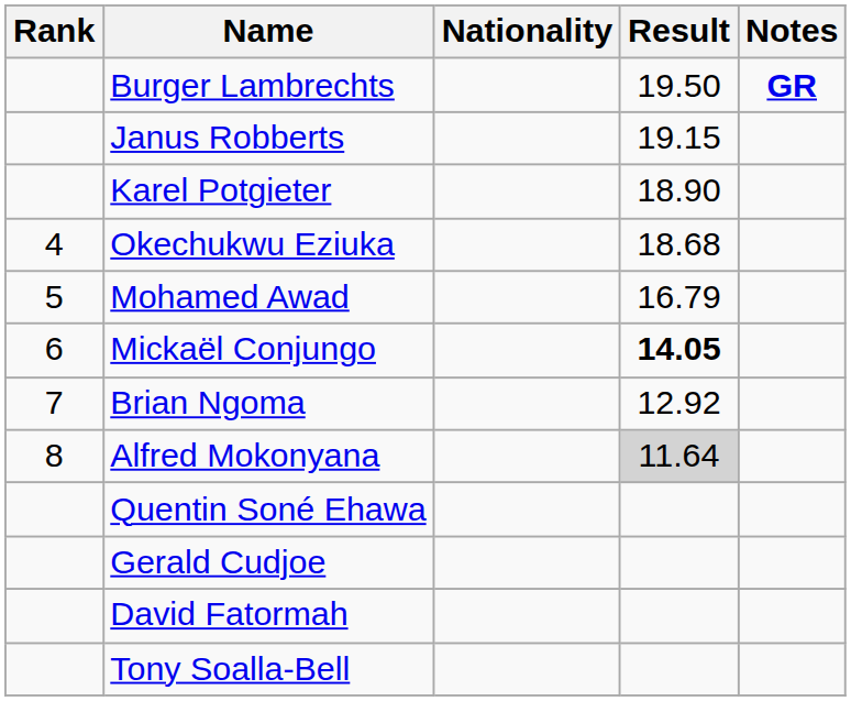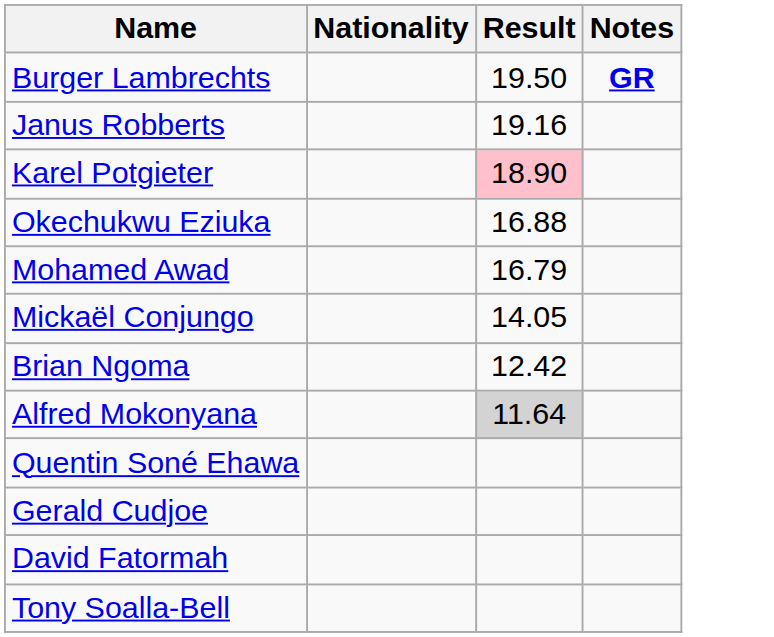 <table class="wikitable sortable" style="text-align:center">
 <tr>
-<th>Rank</th>
 <th>Name</th>
 <th>Nationality</th>
 <th>Result</th>
 <th>Notes</th>
 </tr>
 <tr>
-<td></td>
 <td align=left><a href='#'>Burger Lambrechts</a></td>
 <td align=left></td>
 <td>19.50</td>
 <td><strong><a href='#'>GR</a></strong></td>
 </tr>
 <tr>
-<td></td>
 <td align=left><a href='#'>Janus Robberts</a></td>
 <td align=left></td>
-<td>19.15</td>
+<td>19.16</td>
 <td></td>
 </tr>
 <tr>
-<td></td>
 <td align=left><a href='#'>Karel Potgieter</a></td>
 <td align=left></td>
-<td>18.90</td>
+<td style="background: pink;">18.90</td>
 <td></td>
 </tr>
 <tr>
-<td>4</td>
 <td align=left><a href='#'>Okechukwu Eziuka</a></td>
 <td align=left></td>
-<td>18.68</td>
+<td>16.88</td>
 <td></td>
 </tr>
 <tr>
-<td>5</td>
 <td align=left><a href='#'>Mohamed Awad</a></td>
 <td align=left></td>
 <td>16.79</td>
 <td></td>
 </tr>
 <tr>
-<td>6</td>
 <td align=left><a href='#'>Mickaël Conjungo</a></td>
 <td align=left></td>
-<td><strong>14.05</strong></td>
+<td>14.05</td>
 <td></td>
 </tr>
 <tr>
-<td>7</td>
 <td align=left><a href='#'>Brian Ngoma</a></td>
 <td align=left></td>
-<td>12.92</td>
+<td>12.42</td>
 <td></td>
 </tr>
 <tr>
-<td>8</td>
 <td align=left><a href='#'>Alfred Mokonyana</a></td>
 <td align=left></td>
 <td style="background: lightgrey;">11.64</td>
 <td></td>
 </tr>
 <tr>
-<td></td>
 <td align=left><a href='#'>Quentin Soné Ehawa</a></td>
 <td align=left></td>
 <td></td>
 <td></td>
 </tr>
 <tr>
-<td></td>
 <td align=left><a href='#'>Gerald Cudjoe</a></td>
 <td align=left></td>
 <td></td>
 <td></td>
 </tr>
 <tr>
-<td></td>
 <td align=left><a href='#'>David Fatormah</a></td>
 <td align=left></td>
 <td></td>
 <td></td>
 </tr>
 <tr>
-<td></td>
 <td align=left><a href='#'>Tony Soalla-Bell</a></td>
 <td align=left></td>
 <td></td>
 <td></td>
 </tr>
 </table>
